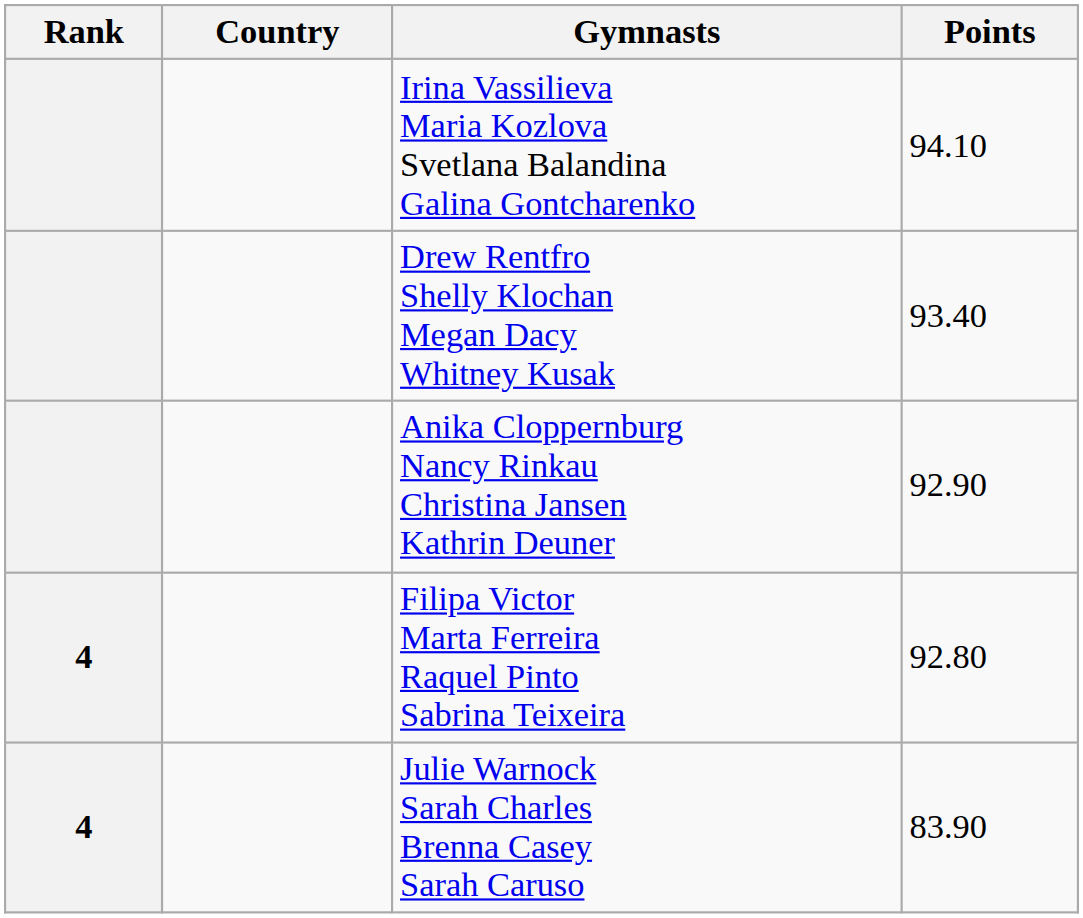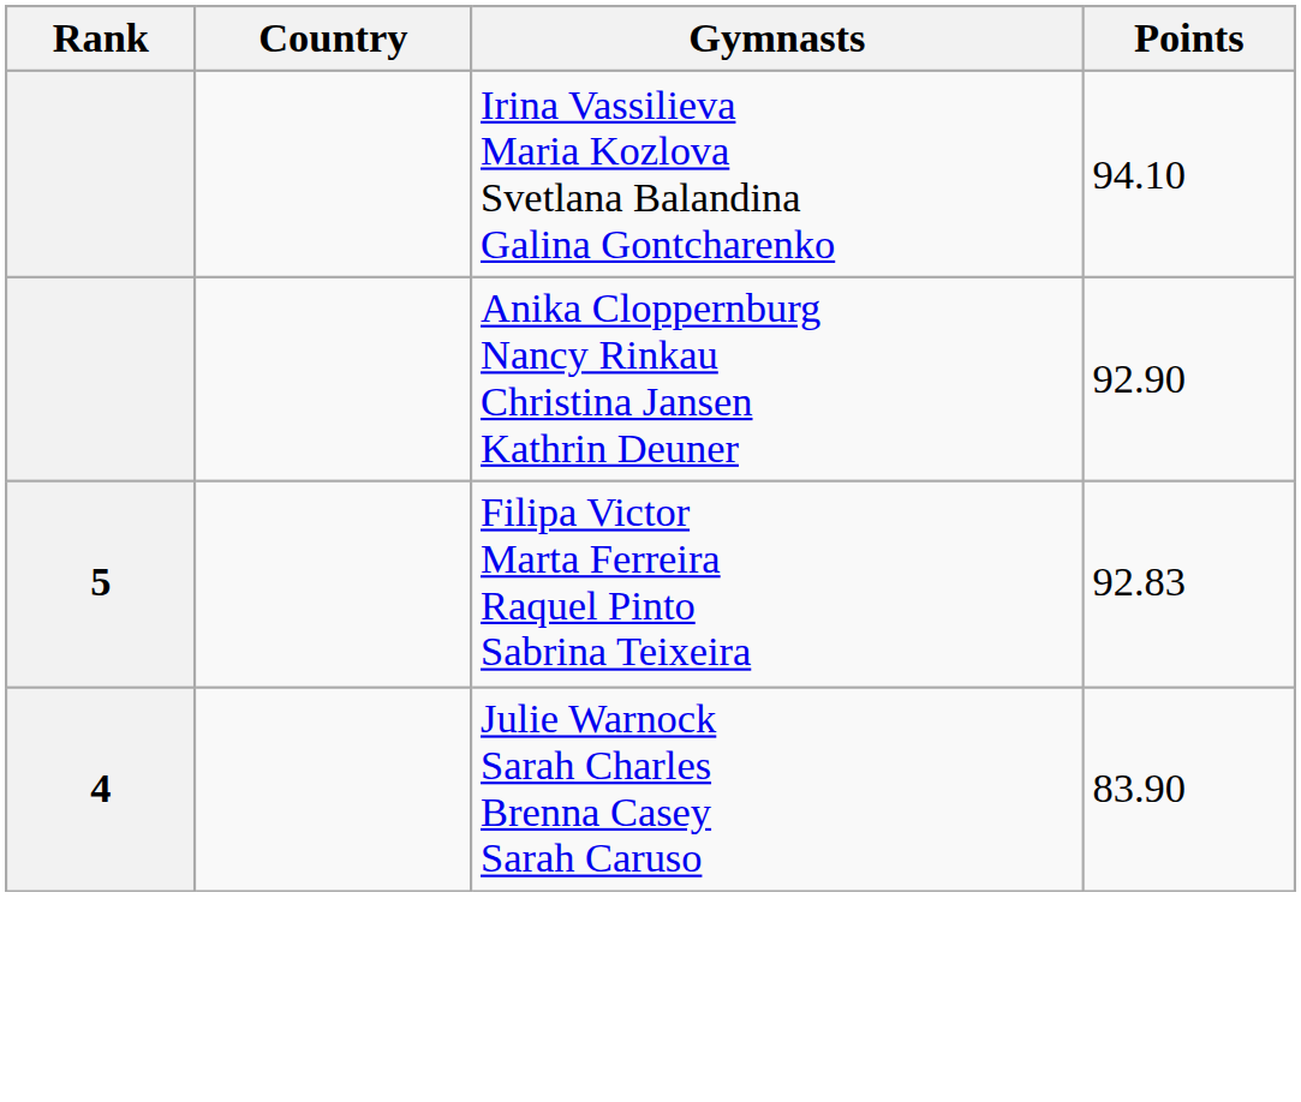 <table class="wikitable" width=500>
 <tr bgcolor="#efefef">
 <th>Rank</th>
 <th>Country</th>
 <th>Gymnasts</th>
 <th>Points</th>
 </tr>
 <tr>
 <th></th>
 <td></td>
 <td><a href='#'>Irina Vassilieva</a><br><a href='#'>Maria Kozlova</a><br>Svetlana Balandina<br><a href='#'>Galina Gontcharenko</a></td>
 <td>94.10</td>
 </tr>
 <tr>
 <th></th>
 <td></td>
-<td><a href='#'>Drew Rentfro</a><br><a href='#'>Shelly Klochan</a><br><a href='#'>Megan Dacy</a><br><a href='#'>Whitney Kusak</a></td>
-<td>93.40</td>
-</tr>
-<tr>
-<th></th>
-<td></td>
 <td><a href='#'>Anika Cloppernburg</a><br><a href='#'>Nancy Rinkau</a> <br><a href='#'>Christina Jansen</a><br><a href='#'>Kathrin Deuner</a></td>
 <td>92.90</td>
 </tr>
 <tr>
-<th>4</th>
+<th>5</th>
 <td></td>
 <td><a href='#'>Filipa Victor</a><br><a href='#'>Marta Ferreira</a><br><a href='#'>Raquel Pinto</a><br><a href='#'>Sabrina Teixeira</a></td>
-<td>92.80</td>
+<td>92.83</td>
 </tr>
 <tr>
 <th>4</th>
 <td></td>
 <td><a href='#'>Julie Warnock</a><br><a href='#'>Sarah Charles</a><br><a href='#'>Brenna Casey</a><br><a href='#'>Sarah Caruso</a></td>
 <td>83.90</td>
 </tr>
 </table>
